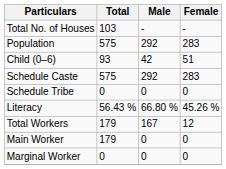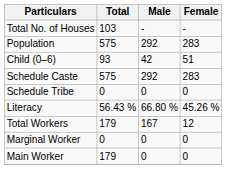 <table class="wikitable sortable">
 <tr>
 <th>Particulars</th>
 <th>Total</th>
 <th>Male</th>
 <th>Female</th>
 </tr>
 <tr>
 <td>Total No. of Houses</td>
 <td>103</td>
 <td>-</td>
 <td>-</td>
 </tr>
 <tr>
 <td>Population</td>
 <td>575</td>
 <td>292</td>
 <td>283</td>
 </tr>
 <tr>
 <td>Child (0–6)</td>
 <td>93</td>
 <td>42</td>
 <td>51</td>
 </tr>
 <tr>
 <td>Schedule Caste</td>
 <td>575</td>
 <td>292</td>
 <td>283</td>
 </tr>
 <tr>
 <td>Schedule Tribe</td>
 <td>0</td>
 <td>0</td>
 <td>0</td>
 </tr>
 <tr>
 <td>Literacy</td>
 <td>56.43 %</td>
 <td>66.80 %</td>
 <td>45.26 %</td>
 </tr>
 <tr>
 <td>Total Workers</td>
 <td>179</td>
 <td>167</td>
 <td>12</td>
 </tr>
 <tr>
+<td>Marginal Worker</td>
+<td>0</td>
+<td>0</td>
+<td>0</td>
+</tr>
+<tr>
 <td>Main Worker</td>
 <td>179</td>
 <td>0</td>
 <td>0</td>
 </tr>
 <tr>
-<td>Marginal Worker</td>
-<td>0</td>
-<td>0</td>
-<td>0</td>
-</tr>
-<tr>
 </tr>
 </table>
